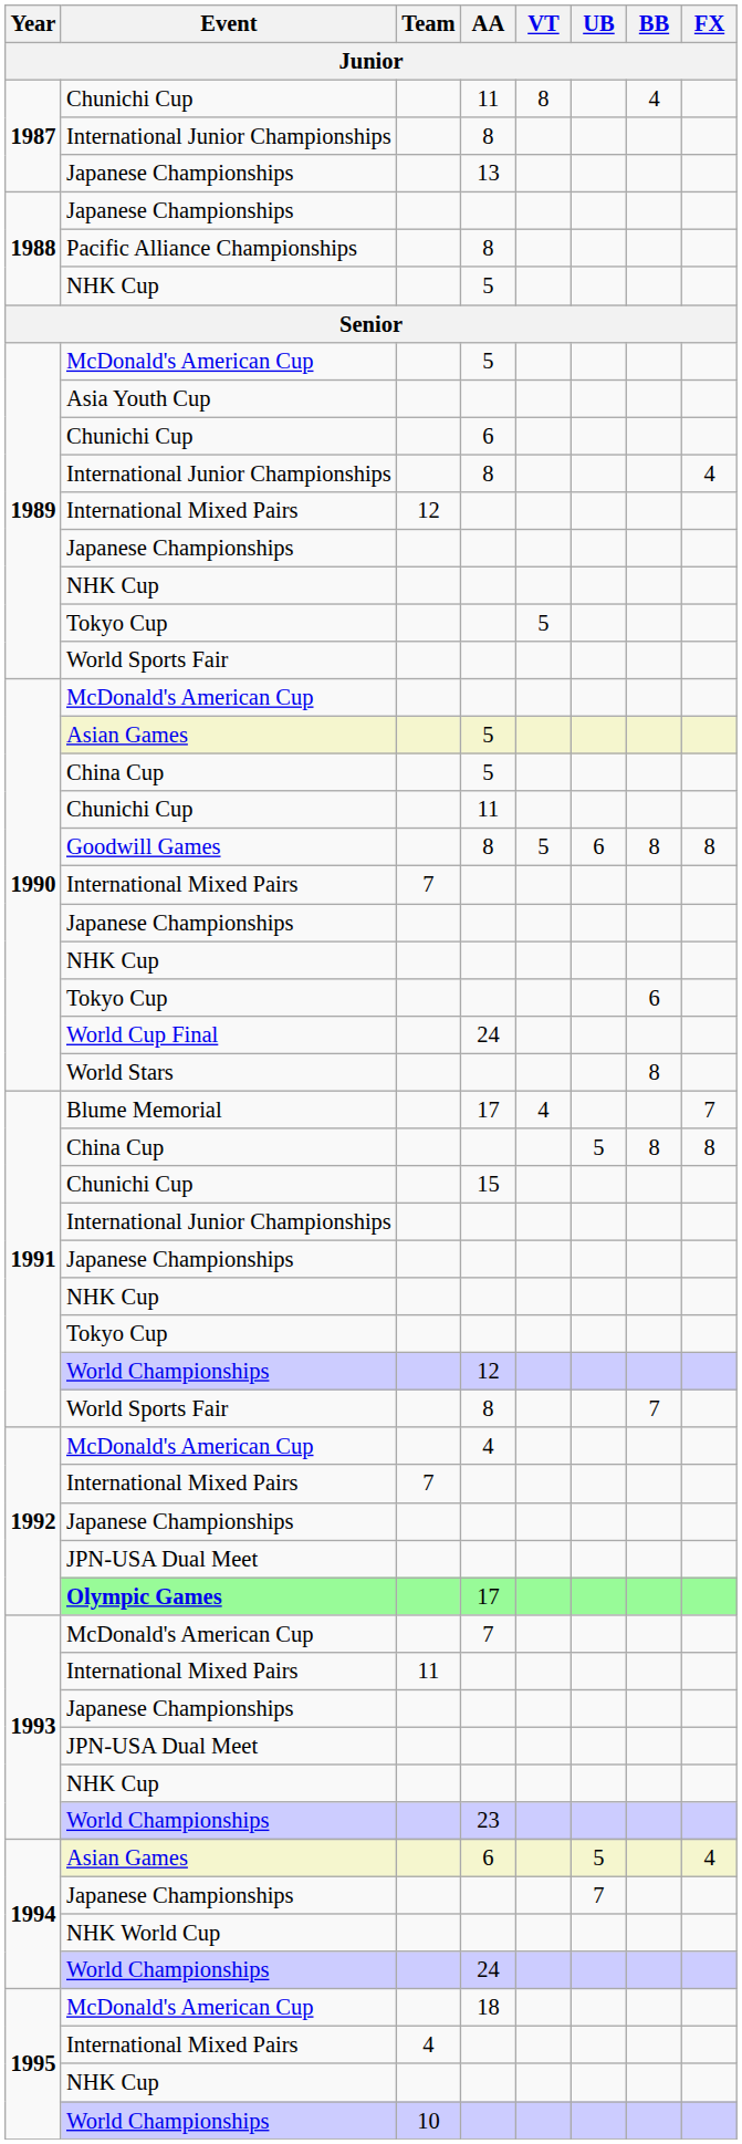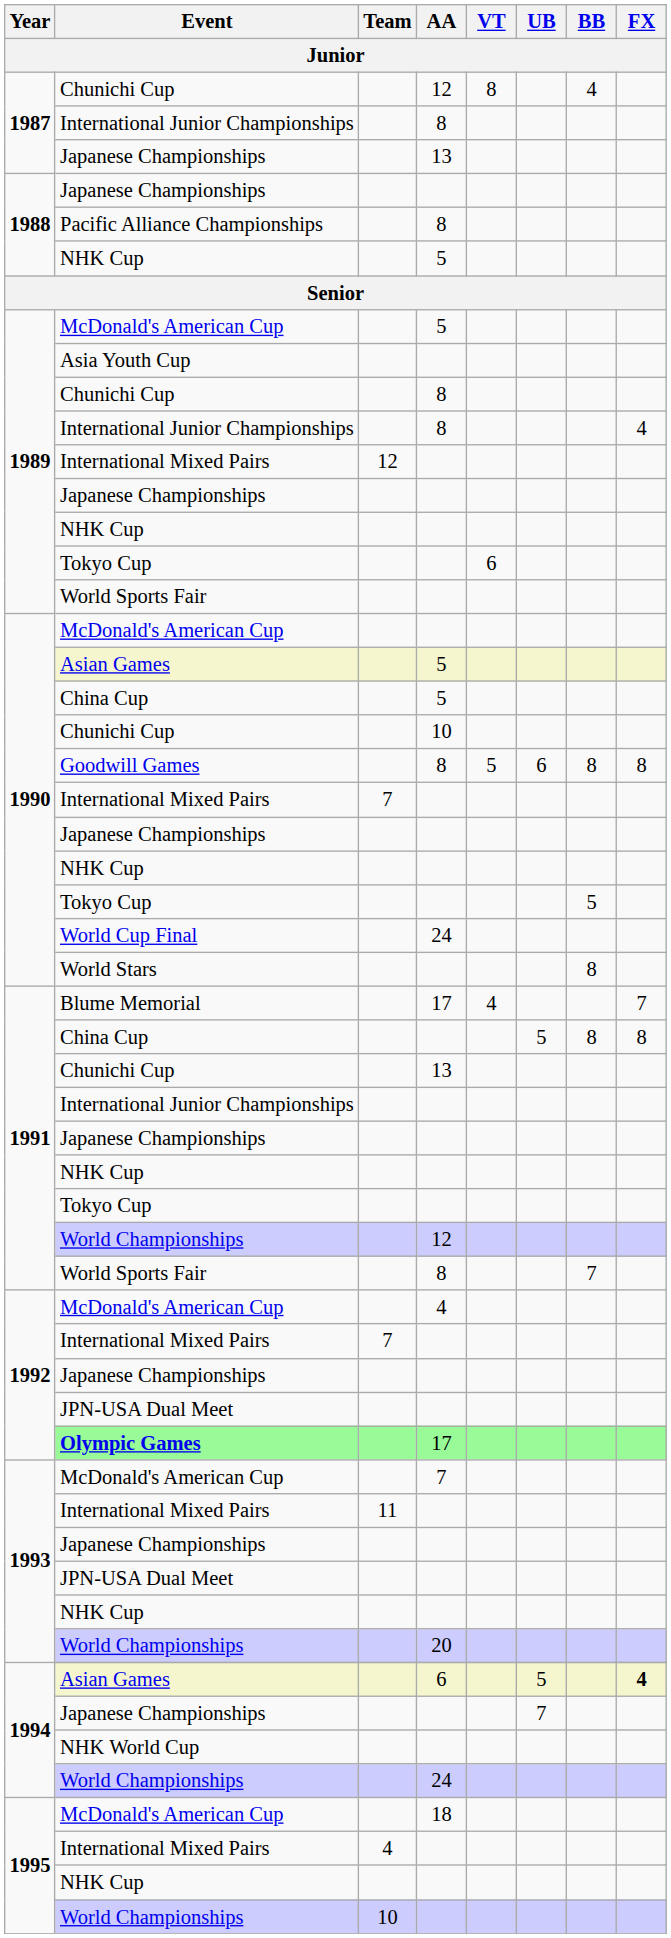 <table class="wikitable" style="text-align:center; font-size:95%;">
 <tr>
 <th align=center>Year</th>
 <th align=center>Event</th>
 <th style="width:30px;">Team</th>
 <th style="width:30px;">AA</th>
 <th style="width:30px;"><a href='#'>VT</a></th>
 <th style="width:30px;"><a href='#'>UB</a></th>
 <th style="width:30px;"><a href='#'>BB</a></th>
 <th style="width:30px;"><a href='#'>FX</a></th>
 </tr>
 <tr>
 <th colspan="8"><strong>Junior</strong></th>
 </tr>
 <tr>
 <td rowspan="3"><strong>1987</strong></td>
 <td align="left">Chunichi Cup</td>
 <td></td>
-<td>11</td>
+<td>12</td>
 <td>8</td>
 <td></td>
 <td>4</td>
 <td></td>
 </tr>
 <tr>
 <td align="left">International Junior Championships</td>
 <td></td>
 <td>8</td>
 <td></td>
 <td></td>
 <td></td>
 <td></td>
 </tr>
 <tr>
 <td align="left">Japanese Championships</td>
 <td></td>
 <td>13</td>
 <td></td>
 <td></td>
 <td></td>
 <td></td>
 </tr>
 <tr>
 <td rowspan="3"><strong>1988</strong></td>
 <td align="left">Japanese Championships</td>
 <td></td>
 <td></td>
 <td></td>
 <td></td>
 <td></td>
 <td></td>
 </tr>
 <tr>
 <td align="left">Pacific Alliance Championships</td>
 <td></td>
 <td>8</td>
 <td></td>
 <td></td>
 <td></td>
 <td></td>
 </tr>
 <tr>
 <td align="left">NHK Cup</td>
 <td></td>
 <td>5</td>
 <td></td>
 <td></td>
 <td></td>
 <td></td>
 </tr>
 <tr>
 <th colspan="8"><strong>Senior</strong></th>
 </tr>
 <tr>
 <td rowspan="9"><strong>1989</strong></td>
 <td align="left"><a href='#'>McDonald's American Cup</a></td>
 <td></td>
 <td>5</td>
 <td></td>
 <td></td>
 <td></td>
 <td></td>
 </tr>
 <tr>
 <td align="left">Asia Youth Cup</td>
 <td></td>
 <td></td>
 <td></td>
 <td></td>
 <td></td>
 <td></td>
 </tr>
 <tr>
 <td align="left">Chunichi Cup</td>
 <td></td>
-<td>6</td>
+<td>8</td>
 <td></td>
 <td></td>
 <td></td>
 <td></td>
 </tr>
 <tr>
 <td align="left">International Junior Championships</td>
 <td></td>
 <td>8</td>
 <td></td>
 <td></td>
 <td></td>
 <td>4</td>
 </tr>
 <tr>
 <td align="left">International Mixed Pairs</td>
 <td>12</td>
 <td></td>
 <td></td>
 <td></td>
 <td></td>
 <td></td>
 </tr>
 <tr>
 <td align="left">Japanese Championships</td>
 <td></td>
 <td></td>
 <td></td>
 <td></td>
 <td></td>
 <td></td>
 </tr>
 <tr>
 <td align="left">NHK Cup</td>
 <td></td>
 <td></td>
 <td></td>
 <td></td>
 <td></td>
 <td></td>
 </tr>
 <tr>
 <td align="left">Tokyo Cup</td>
 <td></td>
 <td></td>
-<td>5</td>
+<td>6</td>
 <td></td>
 <td></td>
 <td></td>
 </tr>
 <tr>
 <td align="left">World Sports Fair</td>
 <td></td>
 <td></td>
 <td></td>
 <td></td>
 <td></td>
 <td></td>
 </tr>
 <tr>
 <td rowspan="11"><strong>1990</strong></td>
 <td align="left"><a href='#'>McDonald's American Cup</a></td>
 <td></td>
 <td></td>
 <td></td>
 <td></td>
 <td></td>
 <td></td>
 </tr>
 <tr bgcolor=#F5F6CE>
 <td align="left"><a href='#'>Asian Games</a></td>
 <td></td>
 <td>5</td>
 <td></td>
 <td></td>
 <td></td>
 <td></td>
 </tr>
 <tr>
 <td align="left">China Cup</td>
 <td></td>
 <td>5</td>
 <td></td>
 <td></td>
 <td></td>
 <td></td>
 </tr>
 <tr>
 <td align="left">Chunichi Cup</td>
 <td></td>
-<td>11</td>
+<td>10</td>
 <td></td>
 <td></td>
 <td></td>
 <td></td>
 </tr>
 <tr>
 <td align="left"><a href='#'>Goodwill Games</a></td>
 <td></td>
 <td>8</td>
 <td>5</td>
 <td>6</td>
 <td>8</td>
 <td>8</td>
 </tr>
 <tr>
 <td align="left">International Mixed Pairs</td>
 <td>7</td>
 <td></td>
 <td></td>
 <td></td>
 <td></td>
 <td></td>
 </tr>
 <tr>
 <td align="left">Japanese Championships</td>
 <td></td>
 <td></td>
 <td></td>
 <td></td>
 <td></td>
 <td></td>
 </tr>
 <tr>
 <td align="left">NHK Cup</td>
 <td></td>
 <td></td>
 <td></td>
 <td></td>
 <td></td>
 <td></td>
 </tr>
 <tr>
 <td align="left">Tokyo Cup</td>
 <td></td>
 <td></td>
 <td></td>
 <td></td>
-<td>6</td>
+<td>5</td>
 <td></td>
 </tr>
 <tr>
 <td align="left"><a href='#'>World Cup Final</a></td>
 <td></td>
 <td>24</td>
 <td></td>
 <td></td>
 <td></td>
 <td></td>
 </tr>
 <tr>
 <td align="left">World Stars</td>
 <td></td>
 <td></td>
 <td></td>
 <td></td>
 <td>8</td>
 <td></td>
 </tr>
 <tr>
 <td rowspan="9"><strong>1991</strong></td>
 <td align="left">Blume Memorial</td>
 <td></td>
 <td>17</td>
 <td>4</td>
 <td></td>
 <td></td>
 <td>7</td>
 </tr>
 <tr>
 <td align="left">China Cup</td>
 <td></td>
 <td></td>
 <td></td>
 <td>5</td>
 <td>8</td>
 <td>8</td>
 </tr>
 <tr>
 <td align="left">Chunichi Cup</td>
 <td></td>
-<td>15</td>
+<td>13</td>
 <td></td>
 <td></td>
 <td></td>
 <td></td>
 </tr>
 <tr>
 <td align="left">International Junior Championships</td>
 <td></td>
 <td></td>
 <td></td>
 <td></td>
 <td></td>
 <td></td>
 </tr>
 <tr>
 <td align="left">Japanese Championships</td>
 <td></td>
 <td></td>
 <td></td>
 <td></td>
 <td></td>
 <td></td>
 </tr>
 <tr>
 <td align="left">NHK Cup</td>
 <td></td>
 <td></td>
 <td></td>
 <td></td>
 <td></td>
 <td></td>
 </tr>
 <tr>
 <td align="left">Tokyo Cup</td>
 <td></td>
 <td></td>
 <td></td>
 <td></td>
 <td></td>
 <td></td>
 </tr>
 <tr bgcolor=#CCCCFF>
 <td align="left"><a href='#'>World Championships</a></td>
 <td></td>
 <td>12</td>
 <td></td>
 <td></td>
 <td></td>
 <td></td>
 </tr>
 <tr>
 <td align="left">World Sports Fair</td>
 <td></td>
 <td>8</td>
 <td></td>
 <td></td>
 <td>7</td>
 <td></td>
 </tr>
 <tr>
 <td rowspan="5"><strong>1992</strong></td>
 <td align="left"><a href='#'>McDonald's American Cup</a></td>
 <td></td>
 <td>4</td>
 <td></td>
 <td></td>
 <td></td>
 <td></td>
 </tr>
 <tr>
 <td align="left">International Mixed Pairs</td>
 <td>7</td>
 <td></td>
 <td></td>
 <td></td>
 <td></td>
 <td></td>
 </tr>
 <tr>
 <td align="left">Japanese Championships</td>
 <td></td>
 <td></td>
 <td></td>
 <td></td>
 <td></td>
 <td></td>
 </tr>
 <tr>
 <td align="left">JPN-USA Dual Meet</td>
 <td></td>
 <td></td>
 <td></td>
 <td></td>
 <td></td>
 <td></td>
 </tr>
 <tr bgcolor=98FB98>
 <td align="left"><strong><a href='#'>Olympic Games</a></strong></td>
 <td></td>
 <td>17</td>
 <td></td>
 <td></td>
 <td></td>
 <td></td>
 </tr>
 <tr>
 <td rowspan="6"><strong>1993</strong></td>
 <td align="left">McDonald's American Cup</td>
 <td></td>
 <td>7</td>
 <td></td>
 <td></td>
 <td></td>
 <td></td>
 </tr>
 <tr>
 <td align="left">International Mixed Pairs</td>
 <td>11</td>
 <td></td>
 <td></td>
 <td></td>
 <td></td>
 <td></td>
 </tr>
 <tr>
 <td align="left">Japanese Championships</td>
 <td></td>
 <td></td>
 <td></td>
 <td></td>
 <td></td>
 <td></td>
 </tr>
 <tr>
 <td align="left">JPN-USA Dual Meet</td>
 <td></td>
 <td></td>
 <td></td>
 <td></td>
 <td></td>
 <td></td>
 </tr>
 <tr>
 <td align="left">NHK Cup</td>
 <td></td>
 <td></td>
 <td></td>
 <td></td>
 <td></td>
 <td></td>
 </tr>
 <tr bgcolor=#CCCCFF>
 <td align="left"><a href='#'>World Championships</a></td>
 <td></td>
-<td>23</td>
+<td>20</td>
 <td></td>
 <td></td>
 <td></td>
 <td></td>
 </tr>
 <tr>
 <td rowspan="5"><strong>1994</strong></td>
 </tr>
 <tr bgcolor=#F5F6CE>
 <td align="left"><a href='#'>Asian Games</a></td>
 <td></td>
 <td>6</td>
 <td></td>
 <td>5</td>
 <td></td>
-<td>4</td>
+<td><strong>4</strong></td>
 </tr>
 <tr>
 <td align="left">Japanese Championships</td>
 <td></td>
 <td></td>
 <td></td>
 <td>7</td>
 <td></td>
 <td></td>
 </tr>
 <tr>
 <td align="left">NHK World Cup</td>
 <td></td>
 <td></td>
 <td></td>
 <td></td>
 <td></td>
 <td></td>
 </tr>
 <tr bgcolor=#CCCCFF>
 <td align="left"><a href='#'>World Championships</a></td>
 <td></td>
 <td>24</td>
 <td></td>
 <td></td>
 <td></td>
 <td></td>
 </tr>
 <tr>
 <td rowspan="4"><strong>1995</strong></td>
 <td align="left"><a href='#'>McDonald's American Cup</a></td>
 <td></td>
 <td>18</td>
 <td></td>
 <td></td>
 <td></td>
 <td></td>
 </tr>
 <tr>
 <td align="left">International Mixed Pairs</td>
 <td>4</td>
 <td></td>
 <td></td>
 <td></td>
 <td></td>
 <td></td>
 </tr>
 <tr>
 <td align="left">NHK Cup</td>
 <td></td>
 <td></td>
 <td></td>
 <td></td>
 <td></td>
 <td></td>
 </tr>
 <tr bgcolor=#CCCCFF>
 <td align="left"><a href='#'>World Championships</a></td>
 <td>10</td>
 <td></td>
 <td></td>
 <td></td>
 <td></td>
 <td></td>
 </tr>
 </table>
